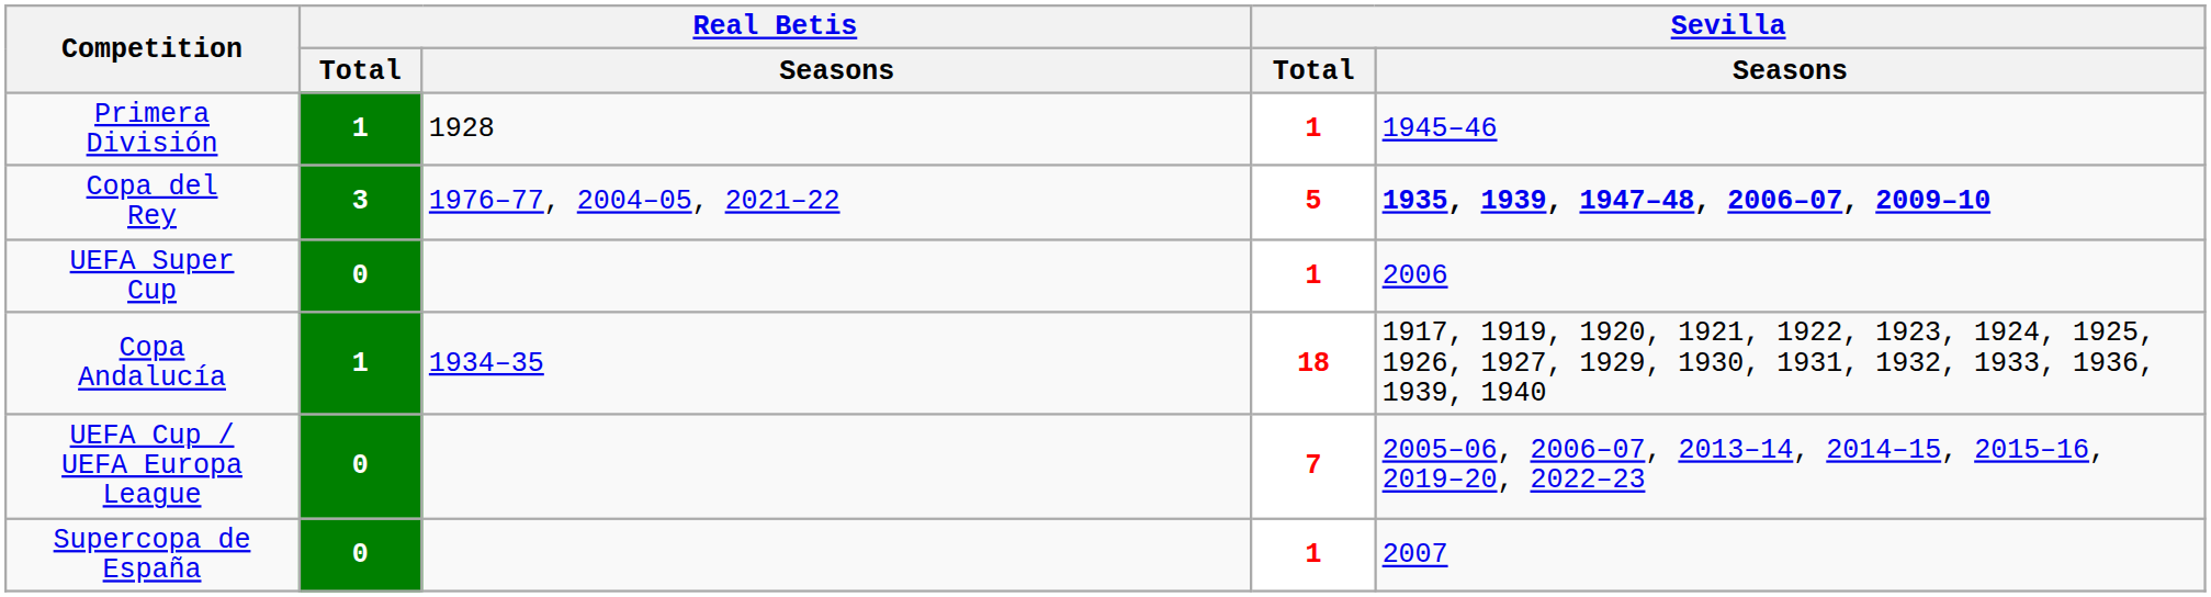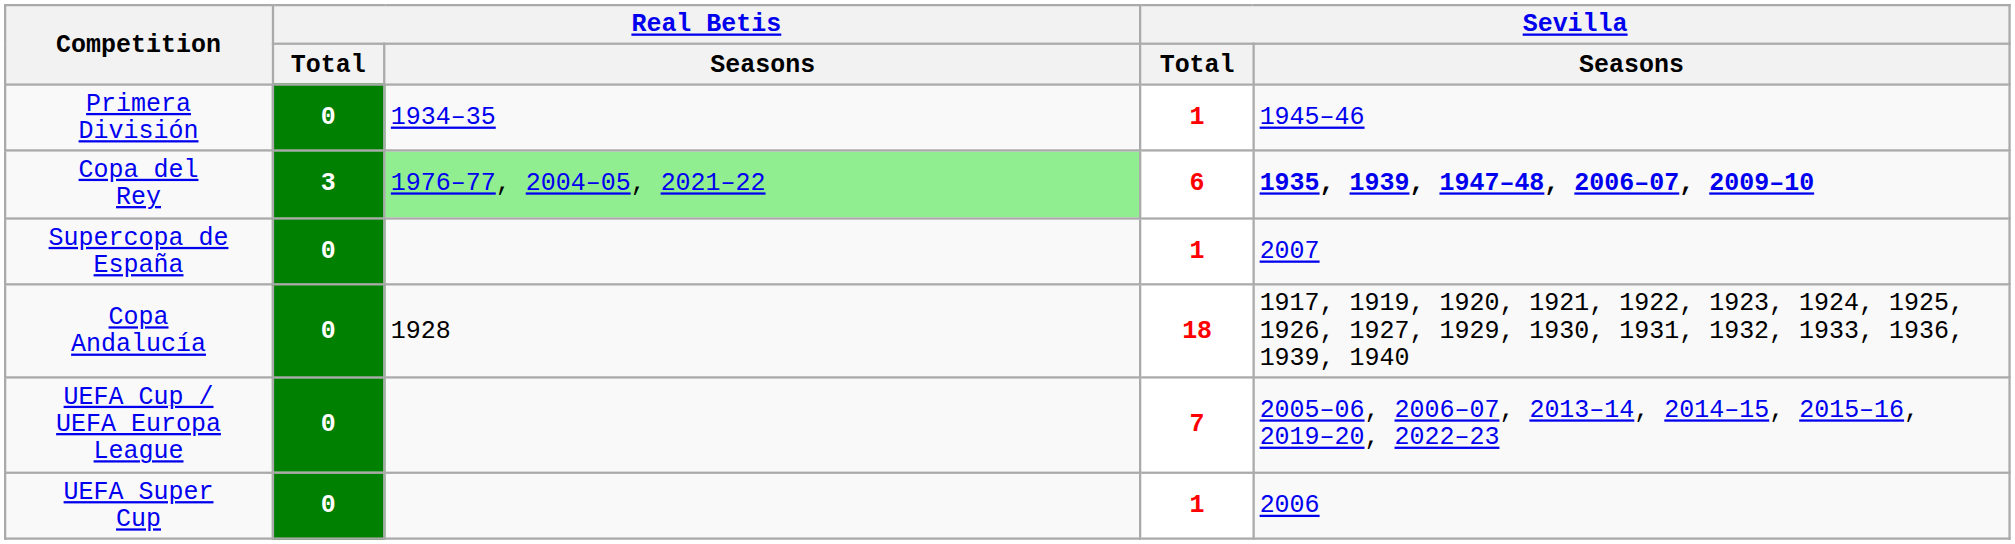 <table class="wikitable" style="font-size: 11px; width:100%;">
 <tr>
 <th rowspan=2 style="width:7%;">Competition</th>
 <th colspan=2 style="width:25%;"><a href='#'>Real Betis</a></th>
 <th colspan=2 style="width:25%;"><a href='#'>Sevilla</a></th>
 </tr>
 <tr>
 <th style="width:2%;">Total</th>
 <th style="width:23%;">Seasons</th>
 <th style="width:2%;">Total</th>
 <th style="width:23%;">Seasons</th>
 </tr>
 <tr>
 <td style="text-align: center"><a href='#'>Primera <br> División</a></td>
-<td style="background-color:green;color:white;text-align:center"><strong>1</strong></td>
-<td>1928</td>
+<td style="background-color:green;color:white;text-align:center"><strong>0</strong></td>
+<td><a href='#'>1934–35</a></td>
 <td style="background-color:white;color:red;text-align:center"><strong>1</strong></td>
 <td><a href='#'>1945–46</a></td>
 </tr>
 <tr>
 <td style="text-align: center"><a href='#'>Copa del <br> Rey</a></td>
 <td style="background-color:green;color:white;text-align:center"><strong>3</strong></td>
-<td><a href='#'>1976–77</a>, <a href='#'>2004–05</a>, <a href='#'>2021–22</a></td>
-<td style="background-color:white;color:red;text-align:center"><strong>5</strong></td>
+<td style="background: lightgreen;"><a href='#'>1976–77</a>, <a href='#'>2004–05</a>, <a href='#'>2021–22</a></td>
+<td style="background-color:white;color:red;text-align:center"><strong>6</strong></td>
 <td><strong><a href='#'>1935</a>, <a href='#'>1939</a>, <a href='#'>1947–48</a>, <a href='#'>2006–07</a>, <a href='#'>2009–10</a></strong></td>
 </tr>
 <tr>
-<td style="text-align: center"><a href='#'>UEFA Super<br>Cup</a></td>
+<td style="text-align: center"><a href='#'>Supercopa de<br>España</a></td>
 <td style="background-color:green;color:white;text-align:center"><strong>0</strong></td>
 <td></td>
 <td style="background-color:white;color:red;text-align:center"><strong>1</strong></td>
-<td><a href='#'>2006</a></td>
+<td><a href='#'>2007</a></td>
 </tr>
 <tr>
 <td style="text-align: center"><a href='#'>Copa<br>Andalucía</a></td>
-<td style="background-color:green;color:white;text-align:center"><strong>1</strong></td>
-<td><a href='#'>1934–35</a></td>
+<td style="background-color:green;color:white;text-align:center"><strong>0</strong></td>
+<td>1928</td>
 <td style="background-color:white;color:red;text-align:center"><strong>18</strong></td>
 <td>1917, 1919, 1920, 1921, 1922, 1923, 1924, 1925, 1926, 1927, 1929, 1930, 1931, 1932, 1933, 1936, 1939, 1940</td>
 </tr>
 <tr>
 <td style="text-align: center"><a href='#'>UEFA Cup /<br> UEFA Europa League</a></td>
 <td style="background-color:green;color:white;text-align:center"><strong>0</strong></td>
 <td></td>
 <td style="background-color:white;color:red;text-align:center"><strong>7</strong></td>
 <td><a href='#'>2005–06</a>, <a href='#'>2006–07</a>, <a href='#'>2013–14</a>, <a href='#'>2014–15</a>, <a href='#'>2015–16</a>, <a href='#'>2019–20</a>, <a href='#'>2022–23</a></td>
 </tr>
 <tr>
-<td style="text-align: center"><a href='#'>Supercopa de<br>España</a></td>
+<td style="text-align: center"><a href='#'>UEFA Super<br>Cup</a></td>
 <td style="background-color:green;color:white;text-align:center"><strong>0</strong></td>
 <td></td>
 <td style="background-color:white;color:red;text-align:center"><strong>1</strong></td>
-<td><a href='#'>2007</a></td>
+<td><a href='#'>2006</a></td>
 </tr>
 </table>
